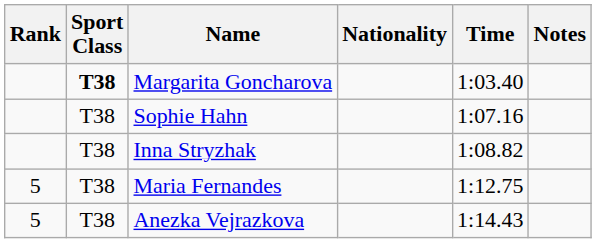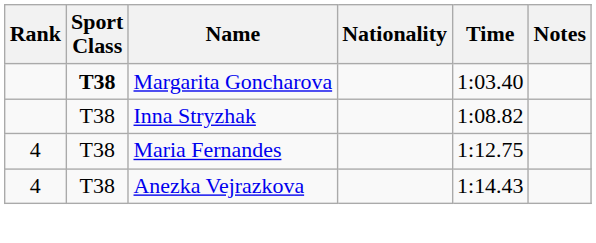 <table class="wikitable sortable" style="text-align:center">
 <tr>
 <th>Rank</th>
 <th>Sport<br>Class</th>
 <th>Name</th>
 <th>Nationality</th>
 <th>Time</th>
 <th>Notes</th>
 </tr>
 <tr>
 <td></td>
 <td><strong>T38</strong></td>
 <td align=left><a href='#'>Margarita Goncharova</a></td>
 <td align=left></td>
 <td>1:03.40</td>
 <td></td>
 </tr>
 <tr>
 <td></td>
 <td>T38</td>
-<td align=left><a href='#'>Sophie Hahn</a></td>
-<td align=left></td>
-<td>1:07.16</td>
-<td></td>
-</tr>
-<tr>
-<td></td>
-<td>T38</td>
 <td align=left><a href='#'>Inna Stryzhak</a></td>
 <td align=left></td>
 <td>1:08.82</td>
 <td></td>
 </tr>
 <tr>
-<td>5</td>
+<td>4</td>
 <td>T38</td>
 <td align=left><a href='#'>Maria Fernandes</a></td>
 <td align=left></td>
 <td>1:12.75</td>
 <td></td>
 </tr>
 <tr>
-<td>5</td>
+<td>4</td>
 <td>T38</td>
 <td align=left><a href='#'>Anezka Vejrazkova</a></td>
 <td align=left></td>
 <td>1:14.43</td>
 <td></td>
 </tr>
 </table>
